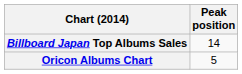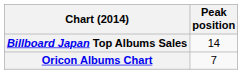 <table class="wikitable plainrowheaders sortable" style="text-align:center;" border="1">
 <tr>
 <th scope="col">Chart (2014)</th>
 <th scope="col">Peak<br>position</th>
 </tr>
 <tr>
 <th scope="row"><em><a href='#'>Billboard Japan</a></em> Top Albums Sales</th>
 <td>14</td>
 </tr>
 <tr>
 <th scope="row"><a href='#'>Oricon Albums Chart</a></th>
-<td>5</td>
+<td>7</td>
 </tr>
 </table>
